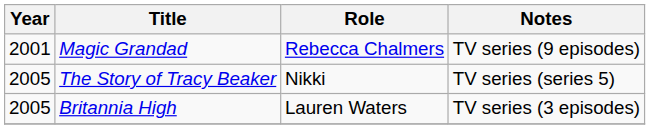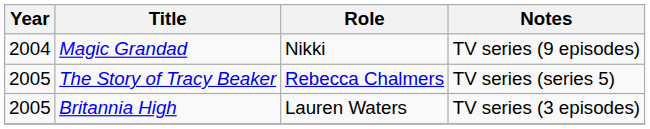 <table class="wikitable sortable">
 <tr>
 <th>Year</th>
 <th>Title</th>
 <th>Role</th>
 <th>Notes</th>
 </tr>
 <tr>
-<td>2001</td>
+<td>2004</td>
 <td><em><a href='#'>Magic Grandad</a></em></td>
-<td><a href='#'>Rebecca Chalmers</a></td>
+<td>Nikki</td>
 <td>TV series (9 episodes)</td>
 </tr>
 <tr>
 <td>2005</td>
 <td><em><a href='#'>The Story of Tracy Beaker</a></em></td>
-<td>Nikki</td>
+<td><a href='#'>Rebecca Chalmers</a></td>
 <td>TV series (series 5)</td>
 </tr>
 <tr>
 <td>2005</td>
 <td><em><a href='#'>Britannia High</a></em></td>
 <td>Lauren Waters</td>
 <td>TV series (3 episodes)</td>
 </tr>
 <tr>
 </tr>
 </table>
